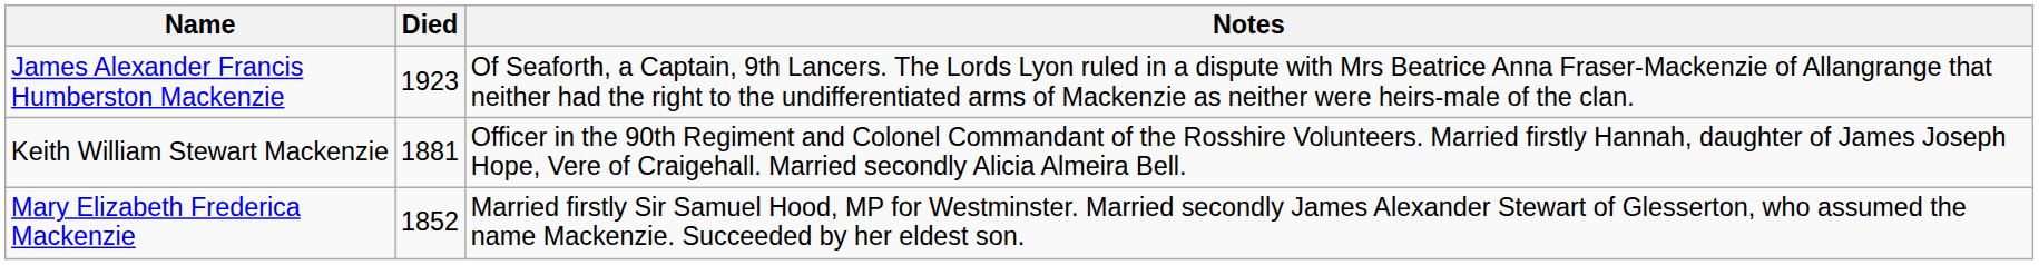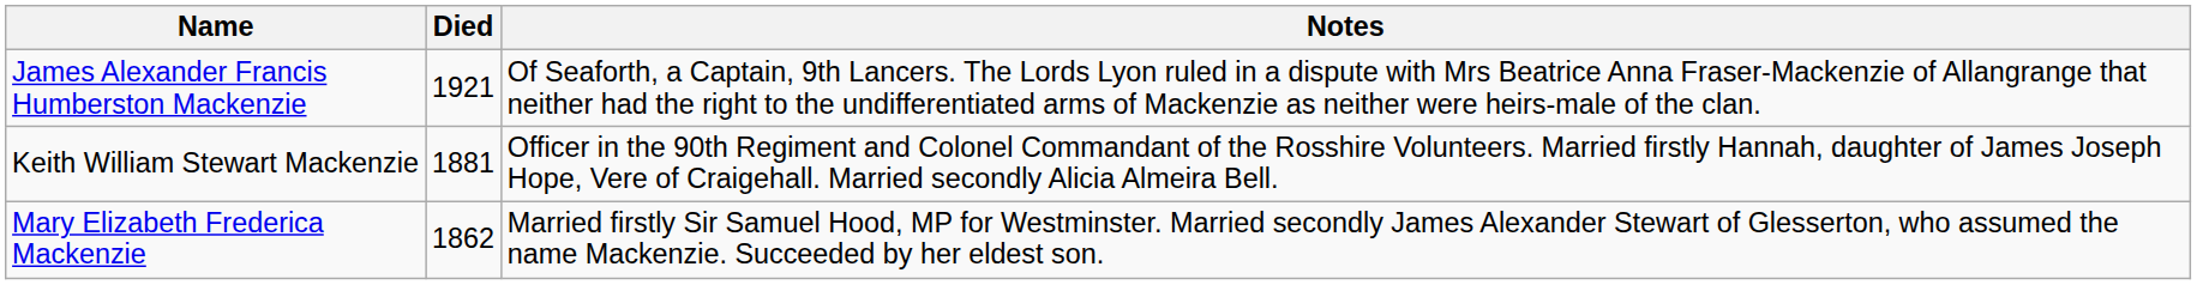 <table class="wikitable">
 <tr>
 <th>Name</th>
 <th>Died</th>
 <th>Notes</th>
 </tr>
 <tr>
 <td><a href='#'>James Alexander Francis Humberston Mackenzie</a></td>
-<td>1923</td>
+<td>1921</td>
 <td>Of Seaforth, a Captain, 9th Lancers. The Lords Lyon ruled in a dispute with Mrs Beatrice Anna Fraser-Mackenzie of Allangrange that neither had the right to the undifferentiated arms of Mackenzie as neither were heirs-male of the clan.</td>
 </tr>
 <tr>
 <td>Keith William Stewart Mackenzie</td>
 <td>1881</td>
 <td>Officer in the 90th Regiment and Colonel Commandant of the Rosshire Volunteers. Married firstly Hannah, daughter of James Joseph Hope, Vere of Craigehall. Married secondly Alicia Almeira Bell.</td>
 </tr>
 <tr>
 <td><a href='#'>Mary Elizabeth Frederica Mackenzie</a></td>
-<td>1852</td>
+<td>1862</td>
 <td>Married firstly Sir Samuel Hood, MP for Westminster. Married secondly James Alexander Stewart of Glesserton, who assumed the name Mackenzie. Succeeded by her eldest son.</td>
 </tr>
 </table>
